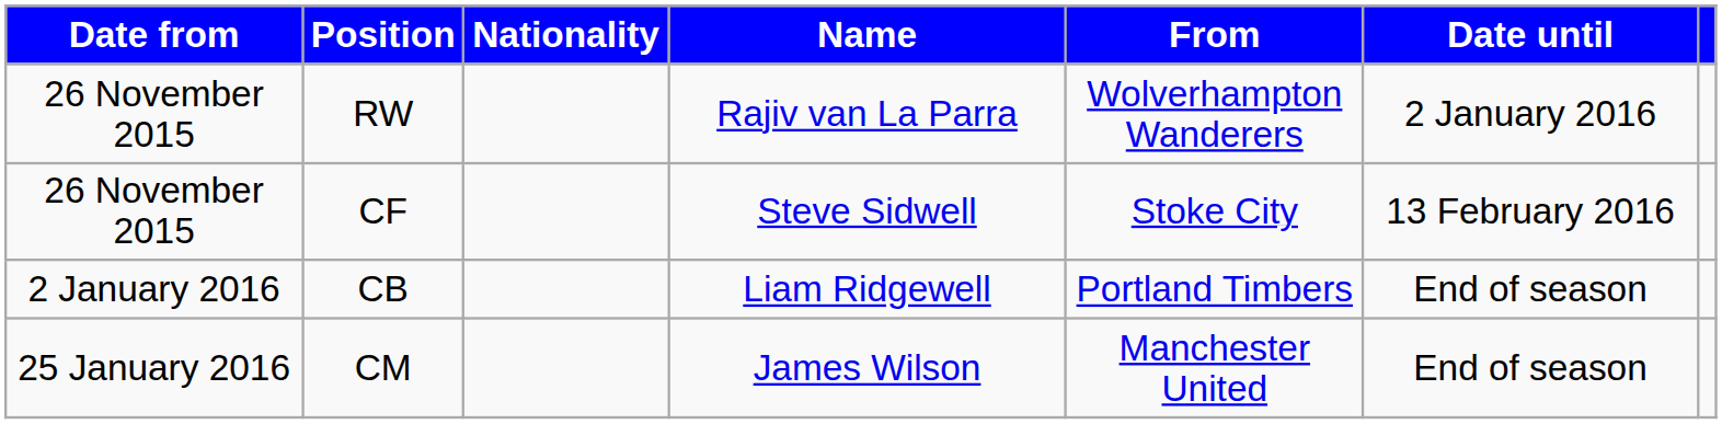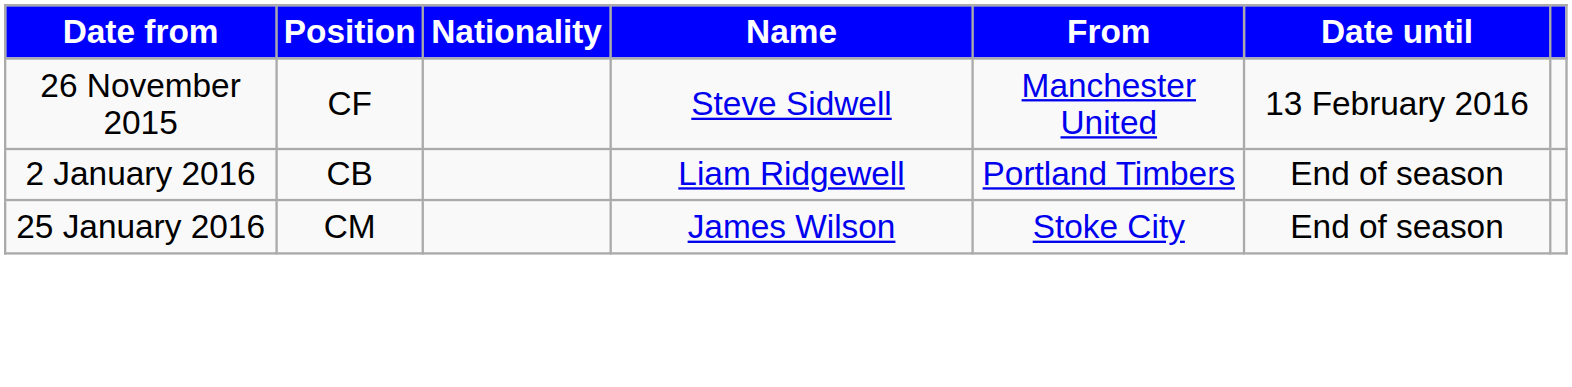 <table class="wikitable"  style="text-align:center; font-size:90%; ">
 <tr>
 <th style="background:#0000FF; color:#FFFFFF; width:110px;">Date from</th>
 <th style="background:#0000FF; color:#FFFFFF; width:50px;">Position</th>
 <th style="background:#0000FF; color:#FFFFFF; width:50px;">Nationality</th>
 <th style="background:#0000FF; color:#FFFFFF; width:150px;">Name</th>
 <th style="background:#0000FF; color:#FFFFFF; width:110px;">From</th>
 <th style="background:#0000FF; color:#FFFFFF; width:125px;">Date until</th>
 <th style="background:#0000FF; color:#FFFFFF;"></th>
 </tr>
 <tr>
 <td>26 November 2015</td>
-<td>RW</td>
-<td></td>
-<td><a href='#'>Rajiv van La Parra</a></td>
-<td><a href='#'>Wolverhampton Wanderers</a></td>
-<td>2 January 2016</td>
-<td></td>
-</tr>
-<tr>
-<td>26 November 2015</td>
 <td>CF</td>
 <td></td>
 <td><a href='#'>Steve Sidwell</a></td>
-<td><a href='#'>Stoke City</a></td>
+<td><a href='#'>Manchester United</a></td>
 <td>13 February 2016</td>
 <td></td>
 </tr>
 <tr>
 <td>2 January 2016</td>
 <td>CB</td>
 <td></td>
 <td><a href='#'>Liam Ridgewell</a></td>
 <td><a href='#'>Portland Timbers</a></td>
 <td>End of season</td>
 <td></td>
 </tr>
 <tr>
 <td>25 January 2016</td>
 <td>CM</td>
 <td></td>
 <td><a href='#'>James Wilson</a></td>
-<td><a href='#'>Manchester United</a></td>
+<td><a href='#'>Stoke City</a></td>
 <td>End of season</td>
 <td></td>
 </tr>
 </table>
